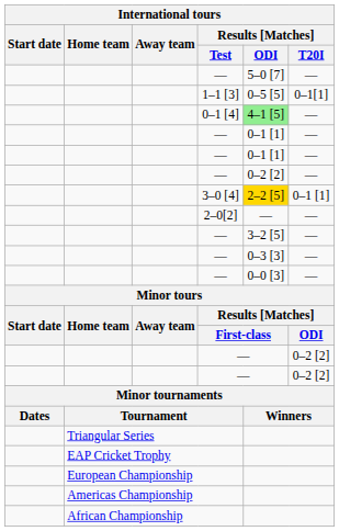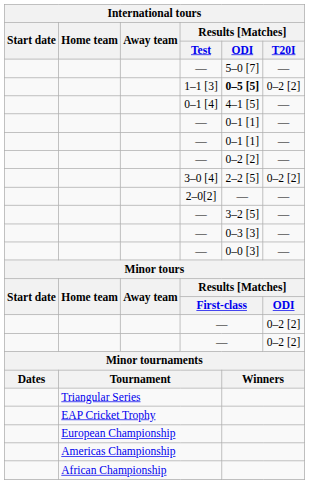 <table class="wikitable sortable" style="text-align:center; white-space:nowrap">
 <tr>
 <th colspan=6>International tours</th>
 </tr>
 <tr>
 <th rowspan=2>Start date</th>
 <th rowspan=2>Home team</th>
 <th rowspan=2>Away team</th>
 <th colspan=3 class="unsortable">Results [Matches]</th>
 </tr>
 <tr>
 <th style="width:50px;" class="unsortable"><a href='#'>Test</a></th>
 <th style="width:50px;" class="unsortable"><a href='#'>ODI</a></th>
 <th style="width:50px;" class="unsortable"><a href='#'>T20I</a></th>
 </tr>
 <tr>
 <td style="text-align:left"><a href='#'></a></td>
 <td style="text-align:left"></td>
 <td style="text-align:left"></td>
 <td>—</td>
 <td>5–0 [7]</td>
 <td>—</td>
 </tr>
 <tr>
 <td style="text-align:left"><a href='#'></a></td>
 <td style="text-align:left"></td>
 <td style="text-align:left"></td>
 <td>1–1 [3]</td>
-<td>0–5 [5]</td>
-<td>0–1[1]</td>
+<td><strong>0–5 [5]</strong></td>
+<td>0–2 [2]</td>
 </tr>
 <tr>
 <td style="text-align:left"><a href='#'></a></td>
 <td style="text-align:left"></td>
 <td style="text-align:left"></td>
 <td>0–1 [4]</td>
-<td style="background: lightgreen;">4–1 [5]</td>
+<td>4–1 [5]</td>
 <td>—</td>
 </tr>
 <tr>
 <td style="text-align:left"><a href='#'></a></td>
 <td style="text-align:left"></td>
 <td style="text-align:left"></td>
 <td>—</td>
 <td>0–1 [1]</td>
 <td>—</td>
 </tr>
 <tr>
 <td style="text-align:left"><a href='#'></a></td>
 <td style="text-align:left"></td>
 <td style="text-align:left"></td>
 <td>—</td>
 <td>0–1 [1]</td>
 <td>—</td>
 </tr>
 <tr>
 <td style="text-align:left"><a href='#'></a></td>
 <td style="text-align:left"></td>
 <td style="text-align:left"></td>
 <td>—</td>
 <td>0–2 [2]</td>
 <td>—</td>
 </tr>
 <tr>
 <td style="text-align:left"><a href='#'></a></td>
 <td style="text-align:left"></td>
 <td style="text-align:left"></td>
 <td>3–0 [4]</td>
-<td style="background: gold;">2–2 [5]</td>
-<td>0–1 [1]</td>
+<td>2–2 [5]</td>
+<td>0–2 [2]</td>
 </tr>
 <tr>
 <td style="text-align:left"><a href='#'></a></td>
 <td style="text-align:left"></td>
 <td style="text-align:left"></td>
 <td>2–0[2]</td>
 <td>—</td>
 <td>—</td>
 </tr>
 <tr>
 <td style="text-align:left"><a href='#'></a></td>
 <td style="text-align:left"></td>
 <td style="text-align:left"></td>
 <td>—</td>
 <td>3–2 [5]</td>
 <td>—</td>
 </tr>
 <tr>
 <td style="text-align:left"><a href='#'></a></td>
 <td style="text-align:left"></td>
 <td style="text-align:left"></td>
 <td>—</td>
 <td>0–3 [3]</td>
 <td>—</td>
 </tr>
 <tr>
 <td style="text-align:left"><a href='#'></a></td>
 <td style="text-align:left"></td>
 <td style="text-align:left"></td>
 <td>—</td>
 <td>0–0 [3]</td>
 <td>—</td>
 </tr>
 <tr class="sortbottom">
 <th colspan=6>Minor tours</th>
 </tr>
 <tr class="sortbottom">
 <th rowspan=2>Start date</th>
 <th rowspan=2>Home team</th>
 <th rowspan=2>Away team</th>
 <th colspan=6 class="unsortable">Results [Matches]</th>
 </tr>
 <tr class="sortbottom">
 <th colspan=2><a href='#'>First-class</a></th>
 <th><a href='#'>ODI</a></th>
 </tr>
 <tr class="sortbottom">
 <td style="text-align:left"><a href='#'></a></td>
 <td style="text-align:left"></td>
 <td style="text-align:left"></td>
 <td colspan=2>—</td>
 <td>0–2 [2]</td>
 </tr>
 <tr>
 <td style="text-align:left"><a href='#'></a></td>
 <td style="text-align:left"></td>
 <td style="text-align:left"></td>
 <td colspan=2>—</td>
 <td>0–2 [2]</td>
 </tr>
 <tr class="sortbottom">
 <th colspan=6>Minor tournaments</th>
 </tr>
 <tr class="sortbottom">
 <th>Dates</th>
 <th colspan=3>Tournament</th>
 <th colspan=2>Winners</th>
 </tr>
 <tr class="sortbottom">
 <td style="text-align:left"><a href='#'></a></td>
 <td style="text-align:left" colspan=3> <a href='#'>Triangular Series</a></td>
 <td style="text-align:left" colspan=2></td>
 </tr>
 <tr class="sortbottom">
 <td style="text-align:left"><a href='#'></a></td>
 <td style="text-align:left" colspan=3> <a href='#'>EAP Cricket Trophy</a></td>
 <td style="text-align:left" colspan=2></td>
 </tr>
 <tr class="sortbottom">
 <td style="text-align:left"><a href='#'></a></td>
 <td style="text-align:left" colspan=3> <a href='#'>European Championship</a></td>
 <td style="text-align:left" colspan=2></td>
 </tr>
 <tr class="sortbottom">
 <td style="text-align:left"><a href='#'></a></td>
 <td style="text-align:left" colspan=3> <a href='#'>Americas Championship</a></td>
 <td style="text-align:left" colspan=2></td>
 </tr>
 <tr class="sortbottom">
 <td style="text-align:left"><a href='#'></a></td>
 <td style="text-align:left" colspan=3> <a href='#'>African Championship</a></td>
 <td style="text-align:left" colspan=2></td>
 </tr>
 </table>
